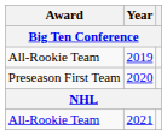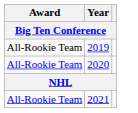 <table class="wikitable">
 <tr>
 <th>Award</th>
 <th>Year</th>
 <th></th>
 </tr>
 <tr>
 <th colspan="3"><a href='#'>Big Ten Conference</a></th>
 </tr>
 <tr>
 <td>All-Rookie Team</td>
 <td><a href='#'>2019</a></td>
 <td></td>
 </tr>
 <tr>
-<td>Preseason First Team</td>
+<td><a href='#'>All-Rookie Team</a></td>
 <td><a href='#'>2020</a></td>
 <td></td>
 </tr>
 <tr>
 <th colspan="3"><a href='#'>NHL</a></th>
 </tr>
 <tr>
 <td><a href='#'>All-Rookie Team</a></td>
 <td><a href='#'>2021</a></td>
 <td></td>
 </tr>
 </table>
